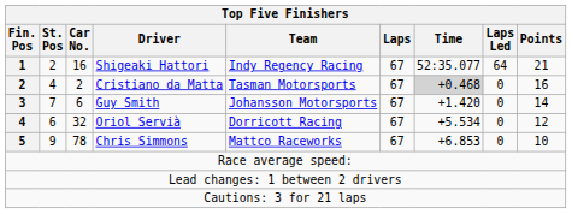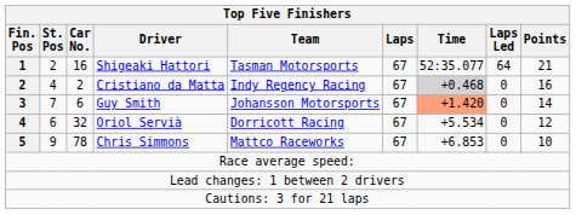 <table class="wikitable" style="font-size:95%;">
 <tr>
 <th colspan=9>Top Five Finishers</th>
 </tr>
 <tr>
 <th>Fin.<br>Pos</th>
 <th>St.<br>Pos</th>
 <th>Car<br>No.</th>
 <th>Driver</th>
 <th>Team</th>
 <th>Laps</th>
 <th>Time</th>
 <th>Laps<br>Led</th>
 <th>Points</th>
 </tr>
 <tr>
 <th>1</th>
 <td align=center>2</td>
 <td align=center>16</td>
 <td> <a href='#'>Shigeaki Hattori</a></td>
-<td><a href='#'>Indy Regency Racing</a></td>
+<td><a href='#'>Tasman Motorsports</a></td>
 <td align=center>67</td>
 <td align=right>52:35.077</td>
 <td align=center>64</td>
 <td align=center>21</td>
 </tr>
 <tr>
 <th>2</th>
 <td align=center>4</td>
 <td align=center>2</td>
 <td> <a href='#'>Cristiano da Matta</a></td>
-<td><a href='#'>Tasman Motorsports</a></td>
+<td><a href='#'>Indy Regency Racing</a></td>
 <td align=center>67</td>
 <td align=right style="background: lightgrey;">+0.468</td>
 <td align=center>0</td>
 <td align=center>16</td>
 </tr>
 <tr>
 <th>3</th>
 <td align=center>7</td>
 <td align=center>6</td>
 <td> <a href='#'>Guy Smith</a></td>
 <td><a href='#'>Johansson Motorsports</a></td>
 <td align=center>67</td>
-<td align=right>+1.420</td>
+<td align=right style="background: lightsalmon;">+1.420</td>
 <td align=center>0</td>
 <td align=center>14</td>
 </tr>
 <tr>
 <th>4</th>
 <td align=center>6</td>
 <td align=center>32</td>
 <td> <a href='#'>Oriol Servià</a></td>
 <td><a href='#'>Dorricott Racing</a></td>
 <td align=center>67</td>
 <td align=right>+5.534</td>
 <td align=center>0</td>
 <td align=center>12</td>
 </tr>
 <tr>
 <th>5</th>
 <td align=center>9</td>
 <td align=center>78</td>
 <td> <a href='#'>Chris Simmons</a></td>
 <td><a href='#'>Mattco Raceworks</a></td>
 <td align=center>67</td>
 <td align=right>+6.853</td>
 <td align=center>0</td>
 <td align=center>10</td>
 </tr>
 <tr>
 <td align=center colspan=9>Race average speed: </td>
 </tr>
 <tr>
 <td align=center colspan=9>Lead changes: 1 between 2 drivers</td>
 </tr>
 <tr>
 <td align=center colspan=9>Cautions: 3 for 21 laps</td>
 </tr>
 </table>
